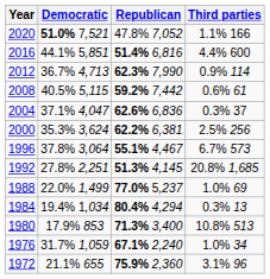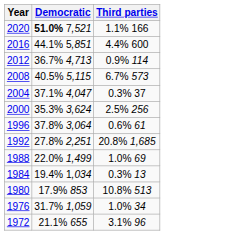 <table class="wikitable" style="float:left; margin:1em; font-size:95%;">
 <tr>
 <th>Year</th>
 <th><a href='#'>Democratic</a></th>
-<th><a href='#'>Republican</a></th>
 <th><a href='#'>Third parties</a></th>
 </tr>
 <tr>
 <td align="center" ><a href='#'>2020</a></td>
 <td align="center" ><strong>51.0%</strong> 7<em>,521</em></td>
-<td align="center" >47.8% <em>7,052</em></td>
 <td align="center" >1.1% 166</td>
 </tr>
 <tr>
 <td align="center" ><a href='#'>2016</a></td>
 <td align="center" >44.1% 5<em>,851</em></td>
-<td align="center" ><strong>51.4%</strong> <em>6,816</em></td>
 <td align="center" >4.4% 600</td>
 </tr>
 <tr>
 <td align="center" ><a href='#'>2012</a></td>
 <td align="center" >36.7% <em>4,713</em></td>
-<td align="center" ><strong>62.3%</strong> <em>7,990</em></td>
 <td align="center" >0.9% <em>114</em></td>
 </tr>
 <tr>
 <td align="center" ><a href='#'>2008</a></td>
 <td align="center" >40.5% <em>5,115</em></td>
-<td align="center" ><strong>59.2%</strong> <em>7,442</em></td>
-<td align="center" >0.6% <em>61</em></td>
+<td align="center" >6.7% <em>573</em></td>
 </tr>
 <tr>
 <td align="center" ><a href='#'>2004</a></td>
 <td align="center" >37.1% <em>4,047</em></td>
-<td align="center" ><strong>62.6%</strong> <em>6,836</em></td>
 <td align="center" >0.3% 37</td>
 </tr>
 <tr>
 <td align="center" ><a href='#'>2000</a></td>
 <td align="center" >35.3% <em>3,624</em></td>
-<td align="center" ><strong>62.2%</strong> <em>6,381</em></td>
 <td align="center" >2.5% <em>256</em></td>
 </tr>
 <tr>
 <td align="center" ><a href='#'>1996</a></td>
 <td align="center" >37.8% <em>3,064</em></td>
-<td align="center" ><strong>55.1%</strong> <em>4,467</em></td>
-<td align="center" >6.7% <em>573</em></td>
+<td align="center" >0.6% <em>61</em></td>
 </tr>
 <tr>
 <td align="center" ><a href='#'>1992</a></td>
 <td align="center" >27.8% <em>2,251</em></td>
-<td align="center" ><strong>51.3%</strong> <em>4,145</em></td>
 <td align="center" >20.8% <em>1,685</em></td>
 </tr>
 <tr>
 <td align="center" ><a href='#'>1988</a></td>
 <td align="center" >22.0% <em>1,499</em></td>
-<td align="center" ><strong>77.0%</strong> 5<em>,237</em></td>
 <td align="center" >1.0% <em>69</em></td>
 </tr>
 <tr>
 <td align="center" ><a href='#'>1984</a></td>
 <td align="center" >19.4% 1<em>,034</em></td>
-<td align="center" ><strong>80.4%</strong> <em>4,294</em></td>
 <td align="center" >0.3% <em>13</em></td>
 </tr>
 <tr>
 <td align="center" ><a href='#'>1980</a></td>
 <td align="center" >17.9% <em>853</em></td>
-<td align="center" ><strong>71.3%</strong> <em>3,400</em></td>
 <td align="center" >10.8% <em>513</em></td>
 </tr>
 <tr>
 <td align="center" ><a href='#'>1976</a></td>
 <td align="center" >31.7% <em>1,059</em></td>
-<td align="center" ><strong>67.1%</strong> <em>2,240</em></td>
 <td align="center" >1.0% <em>34</em></td>
 </tr>
 <tr>
 <td align="center" ><a href='#'>1972</a></td>
 <td align="center" >21.1% <em>655</em></td>
-<td align="center" ><strong>75.9%</strong> <em>2,360</em></td>
 <td align="center" >3.1% <em>96</em></td>
 </tr>
 </table>
